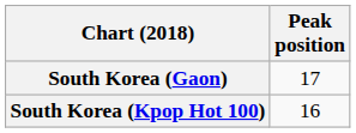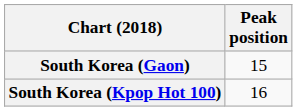 <table class="wikitable sortable plainrowheaders" style="text-align:center;">
 <tr>
 <th>Chart (2018)</th>
 <th>Peak<br>position</th>
 </tr>
 <tr>
 <th scope="row">South Korea (<a href='#'>Gaon</a>)</th>
-<td>17</td>
+<td>15</td>
 </tr>
 <tr>
 <th scope="row">South Korea (<a href='#'>Kpop Hot 100</a>)</th>
 <td>16</td>
 </tr>
 </table>
